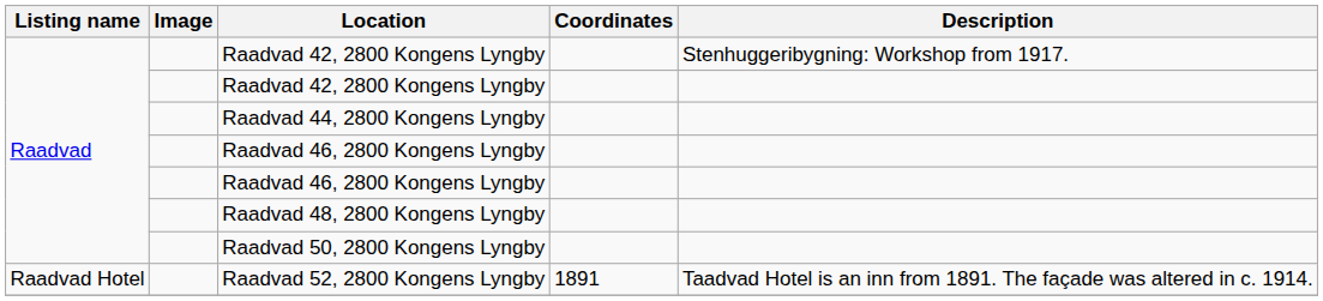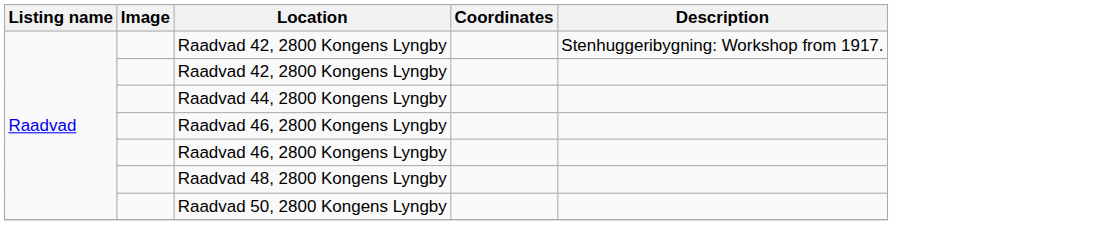 <table class="wikitable sortable">
 <tr>
 <th>Listing name</th>
 <th>Image</th>
 <th>Location</th>
 <th>Coordinates</th>
 <th>Description</th>
 </tr>
 <tr>
 <td rowspan="7"><a href='#'>Raadvad</a></td>
 <td></td>
 <td>Raadvad 42, 2800 Kongens Lyngby</td>
 <td></td>
 <td>Stenhuggeribygning: Workshop from 1917.</td>
 </tr>
 <tr>
 <td></td>
 <td>Raadvad 42, 2800 Kongens Lyngby</td>
 <td></td>
 <td></td>
 </tr>
 <tr>
 <td></td>
 <td>Raadvad 44, 2800 Kongens Lyngby</td>
 <td></td>
 <td></td>
 </tr>
 <tr>
 <td></td>
 <td>Raadvad 46, 2800 Kongens Lyngby</td>
 <td></td>
 <td></td>
 </tr>
 <tr>
 <td></td>
 <td>Raadvad 46, 2800 Kongens Lyngby</td>
 <td></td>
 <td></td>
 </tr>
 <tr>
 <td></td>
 <td>Raadvad 48, 2800 Kongens Lyngby</td>
 <td></td>
 <td></td>
 </tr>
 <tr>
 <td></td>
 <td>Raadvad 50, 2800 Kongens Lyngby</td>
 <td></td>
 <td></td>
 </tr>
 <tr>
-<td>Raadvad Hotel</td>
-<td></td>
-<td>Raadvad 52, 2800 Kongens Lyngby</td>
-<td>1891</td>
-<td>Taadvad Hotel is an inn from 1891. The façade was altered in c. 1914.</td>
-</tr>
-<tr>
 </tr>
 </table>
